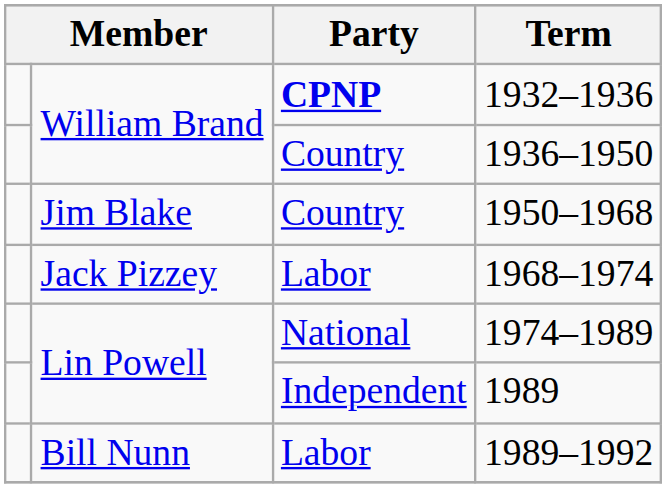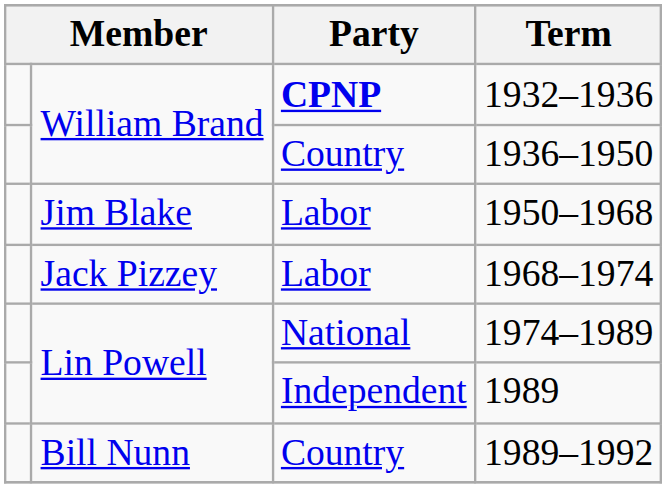 <table class="wikitable">
 <tr>
 </tr>
 <tr>
 <th colspan="2">Member</th>
 <th>Party</th>
 <th>Term</th>
 </tr>
 <tr>
 <td></td>
 <td rowspan="2"><a href='#'>William Brand</a></td>
 <td><strong><a href='#'>CPNP</a></strong></td>
 <td>1932–1936</td>
 </tr>
 <tr>
 <td></td>
 <td><a href='#'>Country</a></td>
 <td>1936–1950</td>
 </tr>
 <tr>
 <td> </td>
 <td><a href='#'>Jim Blake</a></td>
-<td><a href='#'>Country</a></td>
+<td><a href='#'>Labor</a></td>
 <td>1950–1968</td>
 </tr>
 <tr>
 <td> </td>
 <td><a href='#'>Jack Pizzey</a></td>
 <td><a href='#'>Labor</a></td>
 <td>1968–1974</td>
 </tr>
 <tr>
 <td></td>
 <td rowspan="2"><a href='#'>Lin Powell</a></td>
 <td><a href='#'>National</a></td>
 <td>1974–1989</td>
 </tr>
 <tr>
 <td></td>
 <td><a href='#'>Independent</a></td>
 <td>1989</td>
 </tr>
 <tr>
 <td> </td>
 <td><a href='#'>Bill Nunn</a></td>
-<td><a href='#'>Labor</a></td>
+<td><a href='#'>Country</a></td>
 <td>1989–1992</td>
 </tr>
 <tr>
 </tr>
 </table>
